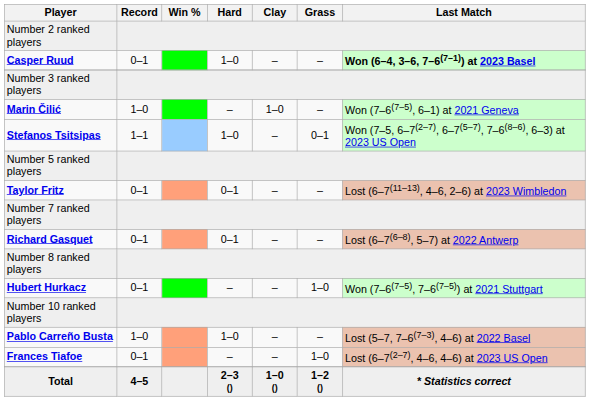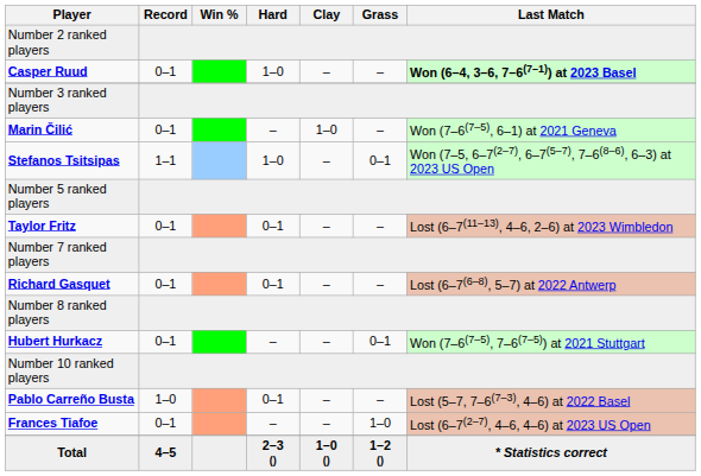 <table class="wikitable sortable nowrap" style=text-align:center>
 <tr>
 <th>Player</th>
 <th width=60>Record</th>
 <th width=60>Win %</th>
 <th width=60>Hard</th>
 <th width=60>Clay</th>
 <th width=60>Grass</th>
 <th>Last Match</th>
 </tr>
 <tr style=background:#efefef>
 <td align=left>Number 2 ranked players</td>
 <td colspan=6></td>
 </tr>
 <tr>
 <td align=left> <strong><a href='#'>Casper Ruud</a></strong></td>
 <td>0–1</td>
 <td bgcolor=lime></td>
 <td>1–0</td>
 <td>–</td>
 <td>–</td>
 <td style=background:#cfc;text-align:left><strong>Won (6–4, 3–6, 7–6<sup>(7–1)</sup>) at <a href='#'>2023 Basel</a></strong></td>
 </tr>
 <tr>
 </tr>
 <tr style=background:#efefef>
 <td align=left>Number 3 ranked players</td>
 <td colspan=6></td>
 </tr>
 <tr>
 <td align=left> <strong><a href='#'>Marin Čilić</a></strong></td>
-<td>1–0</td>
+<td>0–1</td>
 <td bgcolor=lime></td>
 <td>–</td>
 <td>1–0</td>
 <td>–</td>
 <td style=background:#cfc;text-align:left>Won (7–6<sup>(7–5)</sup>, 6–1) at <a href='#'>2021 Geneva</a></td>
 </tr>
 <tr>
 <td align=left> <strong><a href='#'>Stefanos Tsitsipas</a></strong></td>
 <td>1–1</td>
 <td bgcolor=99ccff></td>
 <td>1–0</td>
 <td>–</td>
 <td>0–1</td>
 <td style=background:#cfc;text-align:left>Won (7–5, 6–7<sup>(2–7)</sup>, 6–7<sup>(5–7)</sup>, 7–6<sup>(8–6)</sup>, 6–3) at <a href='#'>2023 US Open</a></td>
 </tr>
 <tr style=background:#efefef>
 <td align=left>Number 5 ranked players</td>
 <td colspan=6></td>
 </tr>
 <tr>
 <td align=left> <strong><a href='#'>Taylor Fritz</a></strong></td>
 <td>0–1</td>
 <td bgcolor=FFA07A></td>
 <td>0–1</td>
 <td>–</td>
 <td>–</td>
 <td style=background:#ebc2af;text-align:left>Lost (6–7<sup>(11–13)</sup>, 4–6, 2–6) at <a href='#'>2023 Wimbledon</a></td>
 </tr>
 <tr style=background:#efefef>
 <td align=left>Number 7 ranked players</td>
 <td colspan=6></td>
 </tr>
 <tr>
 <td align=left> <strong><a href='#'>Richard Gasquet</a></strong></td>
 <td>0–1</td>
 <td bgcolor=FFA07A></td>
 <td>0–1</td>
 <td>–</td>
 <td>–</td>
 <td style=background:#ebc2af;text-align:left>Lost (6–7<sup>(6–8)</sup>, 5–7) at <a href='#'>2022 Antwerp</a></td>
 </tr>
 <tr style=background:#efefef>
 <td align=left>Number 8 ranked players</td>
 <td colspan=6></td>
 </tr>
 <tr>
 <td align=left> <strong><a href='#'>Hubert Hurkacz</a></strong></td>
 <td>0–1</td>
 <td bgcolor=lime></td>
 <td>–</td>
 <td>–</td>
-<td>1–0</td>
+<td>0–1</td>
 <td style=background:#cfc;text-align:left>Won (7–6<sup>(7–5)</sup>, 7–6<sup>(7–5)</sup>) at <a href='#'>2021 Stuttgart</a></td>
 </tr>
 <tr style=background:#efefef>
 <td align=left>Number 10 ranked players</td>
 <td colspan=6></td>
 </tr>
 <tr>
 <td align=left> <strong><a href='#'>Pablo Carreño Busta</a></strong></td>
 <td>1–0</td>
 <td bgcolor=FFA07A></td>
-<td>1–0</td>
+<td>0–1</td>
 <td>–</td>
 <td>–</td>
 <td style=background:#ebc2af;text-align:left>Lost (5–7, 7–6<sup>(7–3)</sup>, 4–6) at <a href='#'>2022 Basel</a></td>
 </tr>
 <tr>
 <td align=left> <strong><a href='#'>Frances Tiafoe</a></strong></td>
 <td>0–1</td>
 <td bgcolor=FFA07A></td>
 <td>–</td>
 <td>–</td>
 <td>1–0</td>
 <td style=background:#ebc2af;text-align:left>Lost (6–7<sup>(2–7)</sup>, 4–6, 4–6) at <a href='#'>2023 US Open</a></td>
 </tr>
 <tr>
 </tr>
 <tr bgcolor=efefef class="sortbottom">
 <td><strong>Total</strong></td>
 <td><strong>4–5</strong></td>
 <td><strong></strong></td>
 <td><strong>2–3 <br> <small>()</small></strong></td>
 <td><strong>1–0 <br> <small>()</small></strong></td>
 <td><strong>1–2 <br> <small>()</small></strong></td>
 <td><strong><em>* Statistics correct </em></strong></td>
 </tr>
 </table>
